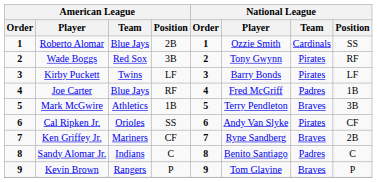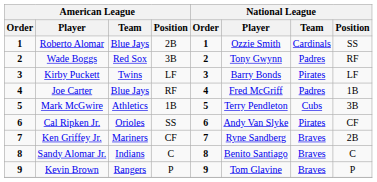 <table class="wikitable" style="font-size: 100%; text-align:center;">
 <tr>
 <th colspan="4">American League</th>
 <th colspan="4">National League</th>
 </tr>
 <tr>
 <th>Order</th>
 <th>Player</th>
 <th>Team</th>
 <th>Position</th>
 <th>Order</th>
 <th>Player</th>
 <th>Team</th>
 <th>Position</th>
 </tr>
 <tr>
 <td><strong>1</strong></td>
 <td><a href='#'>Roberto Alomar</a></td>
 <td><a href='#'>Blue Jays</a></td>
 <td>2B</td>
 <td><strong>1</strong></td>
 <td><a href='#'>Ozzie Smith</a></td>
 <td><a href='#'>Cardinals</a></td>
 <td>SS</td>
 </tr>
 <tr>
 <td><strong>2</strong></td>
 <td><a href='#'>Wade Boggs</a></td>
 <td><a href='#'>Red Sox</a></td>
 <td>3B</td>
 <td><strong>2</strong></td>
 <td><a href='#'>Tony Gwynn</a></td>
-<td><a href='#'>Pirates</a></td>
+<td><a href='#'>Padres</a></td>
 <td>RF</td>
 </tr>
 <tr>
 <td><strong>3</strong></td>
 <td><a href='#'>Kirby Puckett</a></td>
 <td><a href='#'>Twins</a></td>
 <td>LF</td>
 <td><strong>3</strong></td>
 <td><a href='#'>Barry Bonds</a></td>
 <td><a href='#'>Pirates</a></td>
 <td>LF</td>
 </tr>
 <tr>
 <td><strong>4</strong></td>
 <td><a href='#'>Joe Carter</a></td>
 <td><a href='#'>Blue Jays</a></td>
 <td>RF</td>
 <td><strong>4</strong></td>
 <td><a href='#'>Fred McGriff</a></td>
 <td><a href='#'>Padres</a></td>
 <td>1B</td>
 </tr>
 <tr>
 <td><strong>5</strong></td>
 <td><a href='#'>Mark McGwire</a></td>
 <td><a href='#'>Athletics</a></td>
 <td>1B</td>
 <td><strong>5</strong></td>
 <td><a href='#'>Terry Pendleton</a></td>
-<td><a href='#'>Braves</a></td>
+<td><a href='#'>Cubs</a></td>
 <td>3B</td>
 </tr>
 <tr>
 <td><strong>6</strong></td>
 <td><a href='#'>Cal Ripken Jr.</a></td>
 <td><a href='#'>Orioles</a></td>
 <td>SS</td>
 <td><strong>6</strong></td>
 <td><a href='#'>Andy Van Slyke</a></td>
 <td><a href='#'>Pirates</a></td>
 <td>CF</td>
 </tr>
 <tr>
 <td><strong>7</strong></td>
 <td><a href='#'>Ken Griffey Jr.</a></td>
 <td><a href='#'>Mariners</a></td>
 <td>CF</td>
 <td><strong>7</strong></td>
 <td><a href='#'>Ryne Sandberg</a></td>
 <td><a href='#'>Braves</a></td>
 <td>2B</td>
 </tr>
 <tr>
 <td><strong>8</strong></td>
 <td><a href='#'>Sandy Alomar Jr.</a></td>
 <td><a href='#'>Indians</a></td>
 <td>C</td>
 <td><strong>8</strong></td>
 <td><a href='#'>Benito Santiago</a></td>
-<td><a href='#'>Padres</a></td>
+<td><a href='#'>Braves</a></td>
 <td>C</td>
 </tr>
 <tr>
 <td><strong>9</strong></td>
 <td><a href='#'>Kevin Brown</a></td>
 <td><a href='#'>Rangers</a></td>
 <td>P</td>
 <td><strong>9</strong></td>
 <td><a href='#'>Tom Glavine</a></td>
 <td><a href='#'>Braves</a></td>
 <td>P</td>
 </tr>
 <tr>
 </tr>
 </table>
